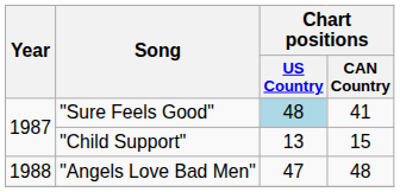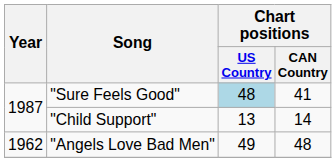 <table class="wikitable" style="text-align:center;">
 <tr>
 <th rowspan="2">Year</th>
 <th rowspan="2">Song</th>
 <th colspan="2">Chart positions</th>
 </tr>
 <tr style="font-size:smaller;">
 <th width="50"><a href='#'>US Country</a></th>
 <th width="50">CAN Country</th>
 </tr>
 <tr>
 <td rowspan="2">1987</td>
 <td align="left">"Sure Feels Good"</td>
 <td style="background: lightblue;">48</td>
 <td>41</td>
 </tr>
 <tr>
 <td align="left">"Child Support"</td>
 <td>13</td>
-<td>15</td>
+<td>14</td>
 </tr>
 <tr>
-<td>1988</td>
+<td>1962</td>
 <td align="left">"Angels Love Bad Men"</td>
-<td>47</td>
+<td>49</td>
 <td>48</td>
 </tr>
 <tr>
 </tr>
 </table>
